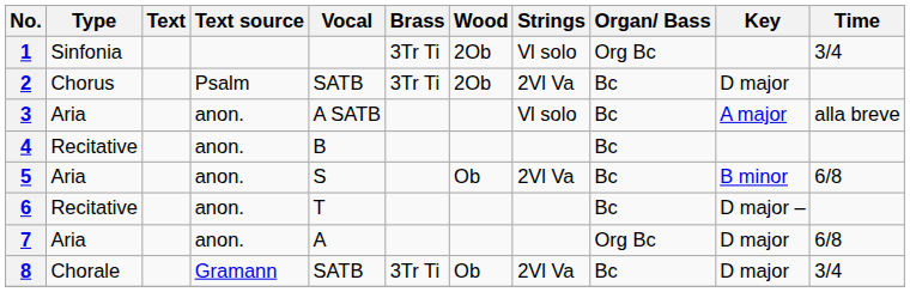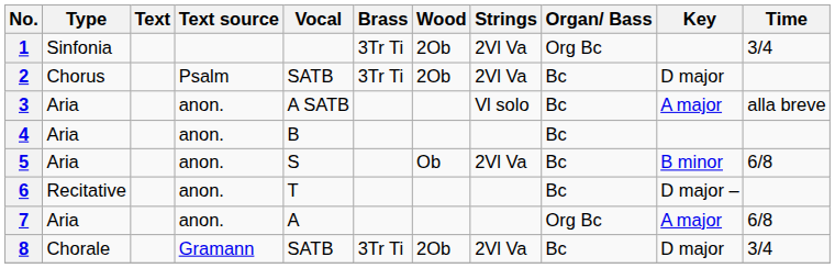 <table class="wikitable sortable plainrowheaders">
 <tr>
 <th scope="col">No.</th>
 <th scope="col">Type</th>
 <th scope="col">Text</th>
 <th scope="col">Text source</th>
 <th scope="col">Vocal</th>
 <th scope="col">Brass</th>
 <th scope="col">Wood</th>
 <th scope="col">Strings</th>
 <th scope="col">Organ/ Bass</th>
 <th scope="col">Key</th>
 <th scope="col">Time</th>
 </tr>
 <tr>
 <th scope="row" style="text-align: center;"><a href='#'>1</a></th>
 <td>Sinfonia</td>
 <td></td>
 <td></td>
 <td></td>
 <td>3Tr Ti</td>
 <td>2Ob</td>
-<td>Vl solo</td>
+<td>2Vl Va</td>
 <td>Org Bc</td>
 <td></td>
 <td>3/4</td>
 </tr>
 <tr>
 <th scope="row" style="text-align: center;"><a href='#'>2</a></th>
 <td>Chorus</td>
 <td><em></em></td>
 <td>Psalm</td>
 <td>SATB</td>
 <td>3Tr Ti</td>
 <td>2Ob</td>
 <td>2Vl Va</td>
 <td>Bc</td>
 <td>D major</td>
 <td></td>
 </tr>
 <tr>
 <th scope="row" style="text-align: center;"><a href='#'>3</a></th>
 <td>Aria</td>
 <td></td>
 <td>anon.</td>
 <td>A SATB</td>
 <td></td>
 <td></td>
 <td>Vl solo</td>
 <td>Bc</td>
 <td><a href='#'>A major</a></td>
 <td>alla breve</td>
 </tr>
 <tr>
 <th scope="row" style="text-align: center;"><a href='#'>4</a></th>
-<td>Recitative</td>
+<td>Aria</td>
 <td></td>
 <td>anon.</td>
 <td>B</td>
 <td></td>
 <td></td>
 <td></td>
 <td>Bc</td>
 <td> </td>
 <td></td>
 </tr>
 <tr>
 <th scope="row" style="text-align: center;"><a href='#'>5</a></th>
 <td>Aria</td>
 <td></td>
 <td>anon.</td>
 <td>S</td>
 <td></td>
 <td>Ob</td>
 <td>2Vl Va</td>
 <td>Bc</td>
 <td><a href='#'>B minor</a></td>
 <td>6/8</td>
 </tr>
 <tr>
 <th scope="row" style="text-align: center;"><a href='#'>6</a></th>
 <td>Recitative</td>
 <td></td>
 <td>anon.</td>
 <td>T</td>
 <td></td>
 <td></td>
 <td></td>
 <td>Bc</td>
 <td>D major – </td>
 <td></td>
 </tr>
 <tr>
 <th scope="row" style="text-align: center;"><a href='#'>7</a></th>
 <td>Aria</td>
 <td></td>
 <td>anon.</td>
 <td>A</td>
 <td></td>
 <td></td>
 <td></td>
 <td>Org Bc</td>
-<td>D major</td>
+<td><a href='#'>A major</a></td>
 <td>6/8</td>
 </tr>
 <tr>
 <th scope="row" style="text-align: center;"><a href='#'>8</a></th>
 <td>Chorale</td>
 <td></td>
 <td><a href='#'>Gramann</a></td>
 <td>SATB</td>
 <td>3Tr Ti</td>
-<td>Ob</td>
+<td>2Ob</td>
 <td>2Vl Va</td>
 <td>Bc</td>
 <td>D major</td>
 <td>3/4</td>
 </tr>
 <tr>
 </tr>
 </table>
